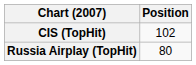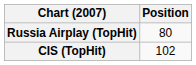 <table class="wikitable plainrowheaders" style="text-align:center">
 <tr>
 <th>Chart (2007)</th>
 <th>Position</th>
 </tr>
 <tr>
+<th scope="row">Russia Airplay (TopHit)</th>
+<td>80</td>
+</tr>
+<tr>
 <th scope="row">CIS (TopHit)</th>
 <td>102</td>
 </tr>
-<tr>
-<th scope="row">Russia Airplay (TopHit)</th>
-<td>80</td>
-</tr>
 </table>
